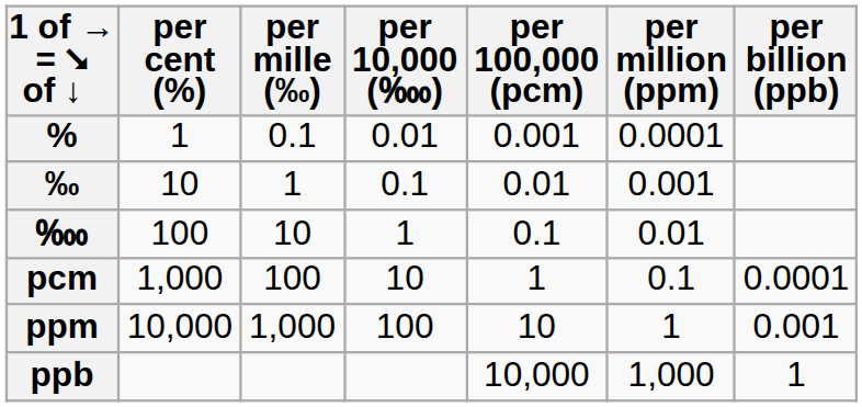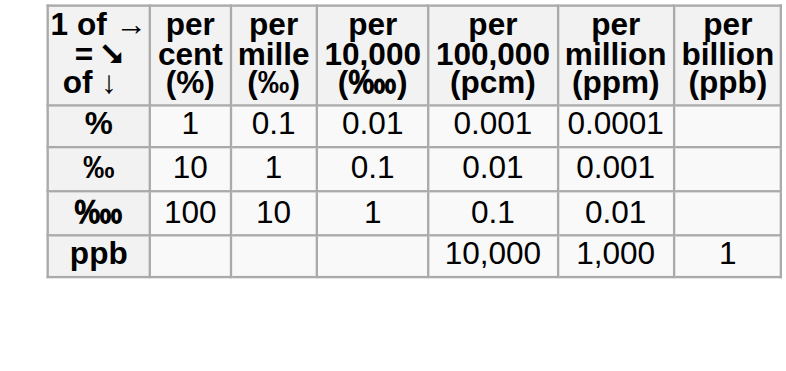 <table class="wikitable" style="font-size:85%;line-height:0.9;text-align:center;margin-left:1ex;float:right;">
 <tr>
 <th style="padding:0 1px;">1 of →<br>= ⭨<br>of ↓  </th>
 <th>per<br>cent<br>(%)</th>
 <th>per<br>mille<br>(‰)</th>
 <th>per<br>10,000<br>(‱)</th>
 <th>per<br>100,000<br>(pcm)</th>
 <th>per<br>million<br>(ppm)</th>
 <th>per<br>billion<br>(ppb)</th>
 </tr>
 <tr>
 <th>%</th>
 <td>1</td>
 <td>0.1</td>
 <td>0.01</td>
 <td>0.001</td>
 <td>0.0001</td>
 <td></td>
 </tr>
 <tr>
 <th>‰</th>
 <td>10</td>
 <td>1</td>
 <td>0.1</td>
 <td>0.01</td>
 <td>0.001</td>
 <td></td>
 </tr>
 <tr>
 <th>‱</th>
 <td>100</td>
 <td>10</td>
 <td>1</td>
 <td>0.1</td>
 <td>0.01</td>
 <td></td>
 </tr>
 <tr>
-<th>pcm</th>
-<td>1,000</td>
-<td>100</td>
-<td>10</td>
-<td>1</td>
-<td>0.1</td>
-<td>0.0001</td>
-</tr>
-<tr>
-<th>ppm</th>
-<td>10,000</td>
-<td>1,000</td>
-<td>100</td>
-<td>10</td>
-<td>1</td>
-<td>0.001</td>
-</tr>
-<tr>
 <th>ppb</th>
 <td></td>
 <td></td>
 <td></td>
 <td>10,000</td>
 <td>1,000</td>
 <td>1</td>
 </tr>
 </table>
